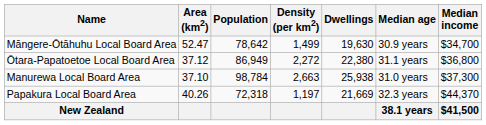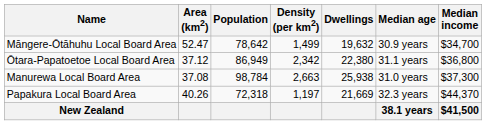 <table class="wikitable">
 <tr>
 <th>Name</th>
 <th>Area<br>(km<sup>2</sup>)</th>
 <th>Population</th>
 <th>Density<br>(per km<sup>2</sup>)</th>
 <th>Dwellings</th>
 <th>Median age</th>
 <th>Median<br>income</th>
 </tr>
 <tr>
 <td>Māngere-Ōtāhuhu Local Board Area</td>
 <td style="text-align:right;">52.47</td>
 <td style="text-align:right;">78,642</td>
 <td style="text-align:right;">1,499</td>
-<td style="text-align:right;">19,630</td>
+<td style="text-align:right;">19,632</td>
 <td>30.9 years</td>
 <td>$34,700</td>
 </tr>
 <tr>
 <td>Ōtara-Papatoetoe Local Board Area</td>
 <td style="text-align:right;">37.12</td>
 <td style="text-align:right;">86,949</td>
-<td style="text-align:right;">2,272</td>
+<td style="text-align:right;">2,342</td>
 <td style="text-align:right;">22,380</td>
 <td>31.1 years</td>
 <td>$36,800</td>
 </tr>
 <tr>
 <td>Manurewa Local Board Area</td>
-<td style="text-align:right;">37.10</td>
+<td style="text-align:right;">37.08</td>
 <td style="text-align:right;">98,784</td>
 <td style="text-align:right;">2,663</td>
 <td style="text-align:right;">25,938</td>
 <td>31.0 years</td>
 <td>$37,300</td>
 </tr>
 <tr>
 <td>Papakura Local Board Area</td>
 <td style="text-align:right;">40.26</td>
 <td style="text-align:right;">72,318</td>
 <td style="text-align:right;">1,197</td>
 <td style="text-align:right;">21,669</td>
 <td>32.3 years</td>
 <td>$44,370</td>
 </tr>
 <tr>
 <th>New Zealand</th>
 <th></th>
 <th></th>
 <th></th>
 <th></th>
 <th>38.1 years</th>
 <th style="text-align:left;">$41,500</th>
 </tr>
 </table>
